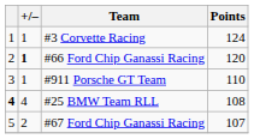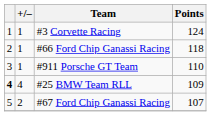 <table class="wikitable" style="font-size: 95%;">
 <tr>
 <th scope="col"></th>
 <th scope="col">+/–</th>
 <th scope="col">Team</th>
 <th scope="col">Points</th>
 </tr>
 <tr>
 <td align=center>1</td>
 <td align="left"> 1</td>
 <td> #3 <a href='#'>Corvette Racing</a></td>
 <td align=right>124</td>
 </tr>
 <tr>
 <td align=center>2</td>
-<td align="left"><strong> 1</strong></td>
+<td align="left"> 1</td>
 <td> #66 <a href='#'>Ford Chip Ganassi Racing</a></td>
-<td align=right>120</td>
+<td align=right>118</td>
 </tr>
 <tr>
 <td align=center>3</td>
 <td align="left"> 1</td>
 <td> #911 <a href='#'>Porsche GT Team</a></td>
 <td align=right>110</td>
 </tr>
 <tr>
 <td align=center><strong>4</strong></td>
 <td align="left"> 4</td>
 <td>  #25 <a href='#'>BMW Team RLL</a></td>
-<td align=right>108</td>
+<td align=right>109</td>
 </tr>
 <tr>
 <td align=center>5</td>
 <td align="left"> 2</td>
 <td> #67 <a href='#'>Ford Chip Ganassi Racing</a></td>
 <td align=right>107</td>
 </tr>
 <tr>
 </tr>
 </table>
